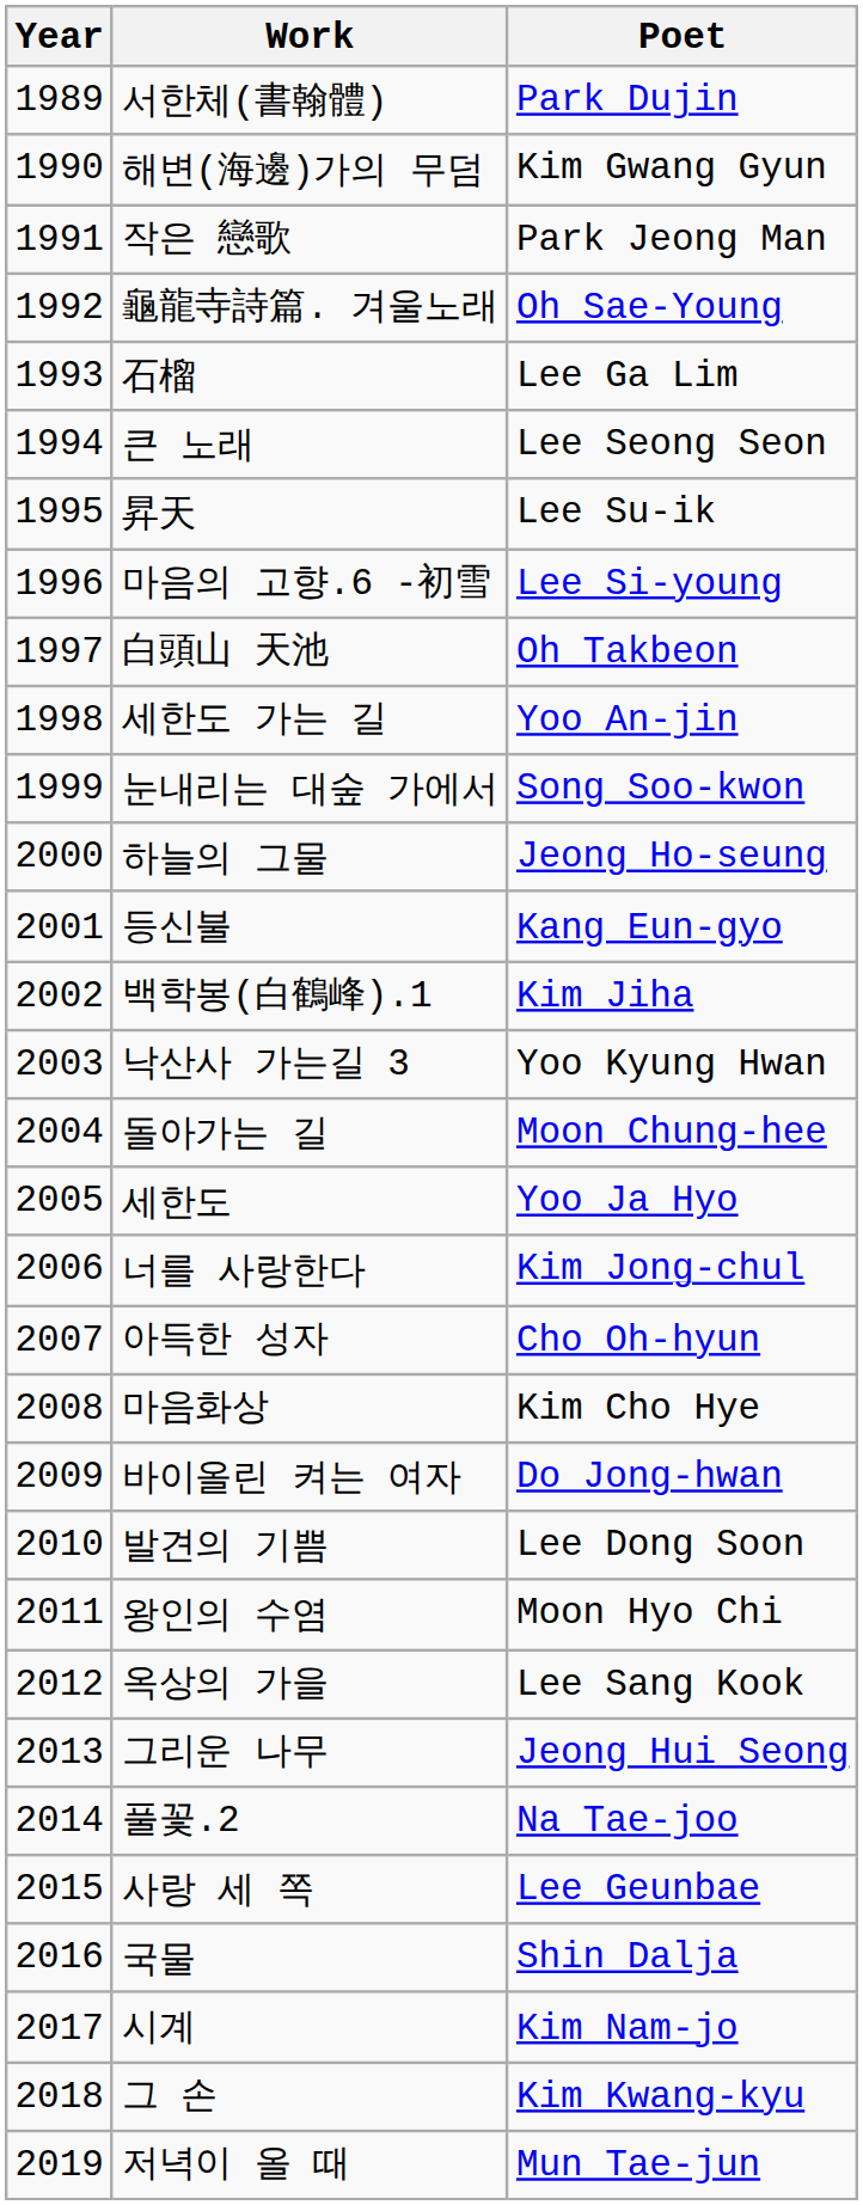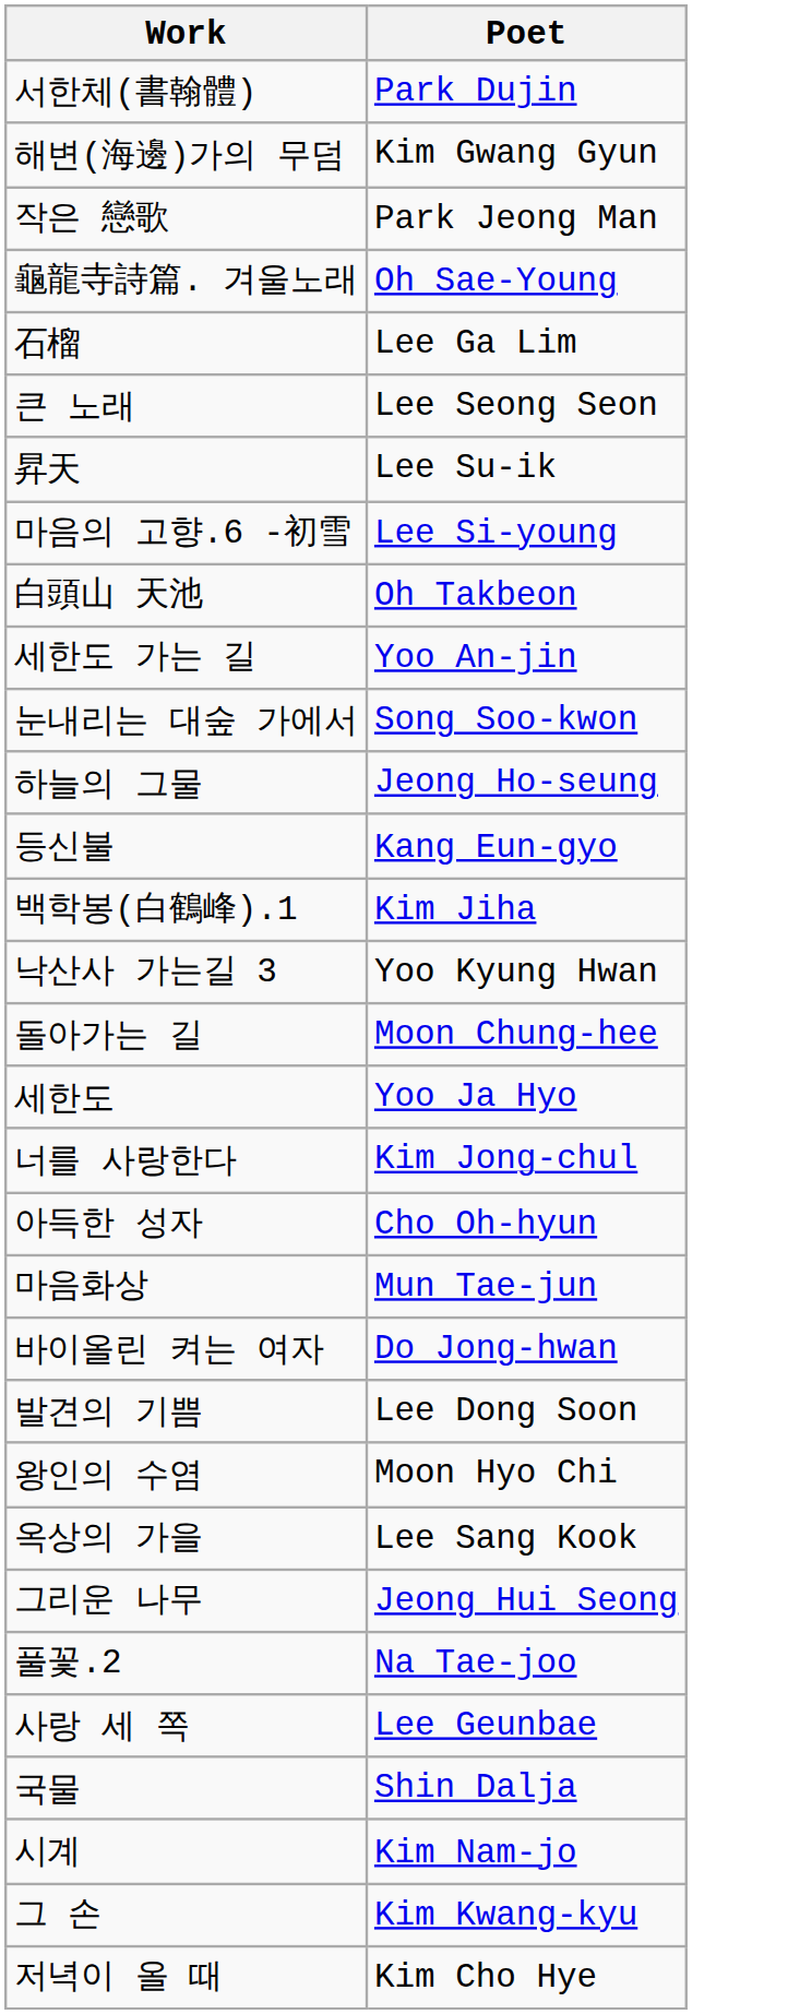 <table class="wikitable">
 <tr>
-<th>Year</th>
 <th>Work</th>
 <th>Poet</th>
 </tr>
 <tr>
-<td>1989</td>
 <td>서한체(書翰體)</td>
 <td><a href='#'>Park Dujin</a></td>
 </tr>
 <tr>
-<td>1990</td>
 <td>해변(海邊)가의 무덤</td>
 <td>Kim Gwang Gyun</td>
 </tr>
 <tr>
-<td>1991</td>
 <td>작은 戀歌</td>
 <td>Park Jeong Man</td>
 </tr>
 <tr>
-<td>1992</td>
 <td>龜龍寺詩篇. 겨울노래</td>
 <td><a href='#'>Oh Sae-Young</a></td>
 </tr>
 <tr>
-<td>1993</td>
 <td>石榴</td>
 <td>Lee Ga Lim</td>
 </tr>
 <tr>
-<td>1994</td>
 <td>큰 노래</td>
 <td>Lee Seong Seon</td>
 </tr>
 <tr>
-<td>1995</td>
 <td>昇天</td>
 <td>Lee Su-ik</td>
 </tr>
 <tr>
-<td>1996</td>
 <td>마음의 고향.6 -初雪</td>
 <td><a href='#'>Lee Si-young</a></td>
 </tr>
 <tr>
-<td>1997</td>
 <td>白頭山 天池</td>
 <td><a href='#'>Oh Takbeon</a></td>
 </tr>
 <tr>
-<td>1998</td>
 <td>세한도 가는 길</td>
 <td><a href='#'>Yoo An-jin</a></td>
 </tr>
 <tr>
-<td>1999</td>
 <td>눈내리는 대숲 가에서</td>
 <td><a href='#'>Song Soo-kwon</a></td>
 </tr>
 <tr>
-<td>2000</td>
 <td>하늘의 그물</td>
 <td><a href='#'>Jeong Ho-seung</a></td>
 </tr>
 <tr>
-<td>2001</td>
 <td>등신불</td>
 <td><a href='#'>Kang Eun-gyo</a></td>
 </tr>
 <tr>
-<td>2002</td>
 <td>백학봉(白鶴峰).1</td>
 <td><a href='#'>Kim Jiha</a></td>
 </tr>
 <tr>
-<td>2003</td>
 <td>낙산사 가는길 3</td>
 <td>Yoo Kyung Hwan</td>
 </tr>
 <tr>
-<td>2004</td>
 <td>돌아가는 길</td>
 <td><a href='#'>Moon Chung-hee</a></td>
 </tr>
 <tr>
-<td>2005</td>
 <td>세한도</td>
 <td><a href='#'>Yoo Ja Hyo</a></td>
 </tr>
 <tr>
-<td>2006</td>
 <td>너를 사랑한다</td>
 <td><a href='#'>Kim Jong-chul</a></td>
 </tr>
 <tr>
-<td>2007</td>
 <td>아득한 성자</td>
 <td><a href='#'>Cho Oh-hyun</a></td>
 </tr>
 <tr>
-<td>2008</td>
 <td>마음화상</td>
-<td>Kim Cho Hye</td>
+<td><a href='#'>Mun Tae-jun</a></td>
 </tr>
 <tr>
-<td>2009</td>
 <td>바이올린 켜는 여자</td>
 <td><a href='#'>Do Jong-hwan</a></td>
 </tr>
 <tr>
-<td>2010</td>
 <td>발견의 기쁨</td>
 <td>Lee Dong Soon</td>
 </tr>
 <tr>
-<td>2011</td>
 <td>왕인의 수염</td>
 <td>Moon Hyo Chi</td>
 </tr>
 <tr>
-<td>2012</td>
 <td>옥상의 가을</td>
 <td>Lee Sang Kook</td>
 </tr>
 <tr>
-<td>2013</td>
 <td>그리운 나무</td>
 <td><a href='#'>Jeong Hui Seong</a></td>
 </tr>
 <tr>
-<td>2014</td>
 <td>풀꽃.2</td>
 <td><a href='#'>Na Tae-joo</a></td>
 </tr>
 <tr>
-<td>2015</td>
 <td>사랑 세 쪽</td>
 <td><a href='#'>Lee Geunbae</a></td>
 </tr>
 <tr>
-<td>2016</td>
 <td>국물</td>
 <td><a href='#'>Shin Dalja</a></td>
 </tr>
 <tr>
-<td>2017</td>
 <td>시계</td>
 <td><a href='#'>Kim Nam-jo</a></td>
 </tr>
 <tr>
-<td>2018</td>
 <td>그 손</td>
 <td><a href='#'>Kim Kwang-kyu</a></td>
 </tr>
 <tr>
-<td>2019</td>
 <td>저녁이 올 때</td>
-<td><a href='#'>Mun Tae-jun</a></td>
+<td>Kim Cho Hye</td>
 </tr>
 </table>
